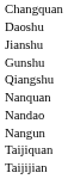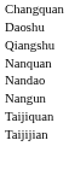 <table>
 <tr>
 <td>Changquan</td>
 <td></td>
 <td></td>
 <td></td>
 </tr>
 <tr>
 <td>Daoshu</td>
-<td></td>
-<td></td>
-<td></td>
-</tr>
-<tr>
-<td>Jianshu</td>
-<td></td>
-<td></td>
-<td></td>
-</tr>
-<tr>
-<td>Gunshu</td>
 <td></td>
 <td></td>
 <td></td>
 </tr>
 <tr>
 <td>Qiangshu</td>
 <td></td>
 <td></td>
 <td></td>
 </tr>
 <tr>
 <td>Nanquan</td>
 <td></td>
 <td></td>
 <td></td>
 </tr>
 <tr>
 <td>Nandao</td>
 <td></td>
 <td></td>
 <td></td>
 </tr>
 <tr>
 <td>Nangun</td>
 <td></td>
 <td></td>
 <td></td>
 </tr>
 <tr>
 <td>Taijiquan</td>
 <td></td>
 <td></td>
 <td></td>
 </tr>
 <tr>
 <td>Taijijian</td>
 <td></td>
 <td></td>
 <td></td>
 </tr>
 </table>
